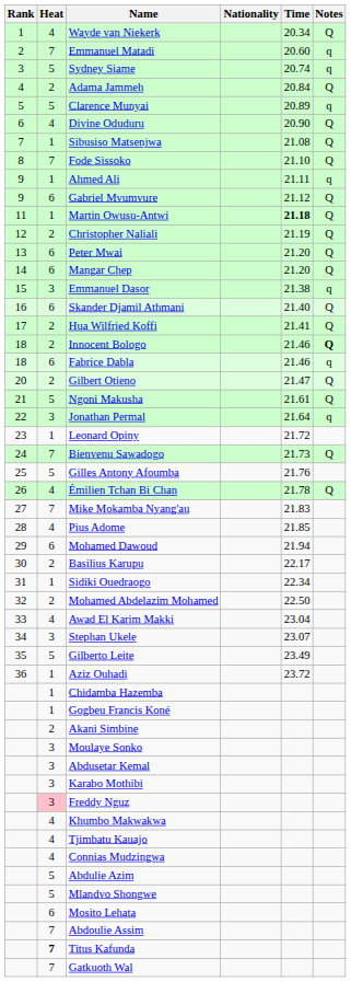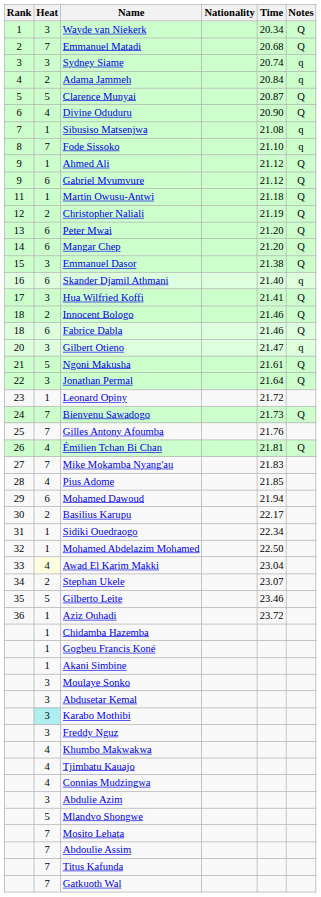 <table class="wikitable sortable" style="text-align:center">
 <tr>
 <th>Rank</th>
 <th>Heat</th>
 <th>Name</th>
 <th>Nationality</th>
 <th>Time</th>
 <th>Notes</th>
 </tr>
 <tr bgcolor=ccffcc>
 <td>1</td>
-<td>4</td>
+<td>3</td>
 <td align=left><a href='#'>Wayde van Niekerk</a></td>
 <td align=left></td>
 <td>20.34</td>
 <td>Q</td>
 </tr>
 <tr bgcolor=ccffcc>
 <td>2</td>
 <td>7</td>
 <td align=left><a href='#'>Emmanuel Matadi</a></td>
 <td align=left></td>
-<td>20.60</td>
-<td>q</td>
+<td>20.68</td>
+<td>Q</td>
 </tr>
 <tr bgcolor=ccffcc>
 <td>3</td>
-<td>5</td>
+<td>3</td>
 <td align=left><a href='#'>Sydney Siame</a></td>
 <td align=left></td>
 <td>20.74</td>
 <td>q</td>
 </tr>
 <tr bgcolor=ccffcc>
 <td>4</td>
 <td>2</td>
 <td align=left><a href='#'>Adama Jammeh</a></td>
 <td align=left></td>
 <td>20.84</td>
-<td>Q</td>
+<td>q</td>
 </tr>
 <tr bgcolor=ccffcc>
 <td>5</td>
 <td>5</td>
 <td align=left><a href='#'>Clarence Munyai</a></td>
 <td align=left></td>
-<td>20.89</td>
-<td>q</td>
+<td>20.87</td>
+<td>Q</td>
 </tr>
 <tr bgcolor=ccffcc>
 <td>6</td>
 <td>4</td>
 <td align=left><a href='#'>Divine Oduduru</a></td>
 <td align=left></td>
 <td>20.90</td>
 <td>Q</td>
 </tr>
 <tr bgcolor=ccffcc>
 <td>7</td>
 <td>1</td>
 <td align=left><a href='#'>Sibusiso Matsenjwa</a></td>
 <td align=left></td>
 <td>21.08</td>
-<td>Q</td>
+<td>q</td>
 </tr>
 <tr bgcolor=ccffcc>
 <td>8</td>
 <td>7</td>
 <td align=left><a href='#'>Fode Sissoko</a></td>
 <td align=left></td>
 <td>21.10</td>
-<td>Q</td>
+<td>q</td>
 </tr>
 <tr bgcolor=ccffcc>
 <td>9</td>
 <td>1</td>
 <td align=left><a href='#'>Ahmed Ali</a></td>
 <td align=left></td>
-<td>21.11</td>
-<td>q</td>
+<td>21.12</td>
+<td>Q</td>
 </tr>
 <tr bgcolor=ccffcc>
 <td>9</td>
 <td>6</td>
 <td align=left><a href='#'>Gabriel Mvumvure</a></td>
 <td align=left></td>
 <td>21.12</td>
 <td>Q</td>
 </tr>
 <tr bgcolor=ccffcc>
 <td>11</td>
 <td>1</td>
 <td align=left><a href='#'>Martin Owusu-Antwi</a></td>
 <td align=left></td>
-<td><strong>21.18</strong></td>
+<td>21.18</td>
 <td>Q</td>
 </tr>
 <tr bgcolor=ccffcc>
 <td>12</td>
 <td>2</td>
 <td align=left><a href='#'>Christopher Naliali</a></td>
 <td align=left></td>
 <td>21.19</td>
 <td>Q</td>
 </tr>
 <tr bgcolor=ccffcc>
 <td>13</td>
 <td>6</td>
 <td align=left><a href='#'>Peter Mwai</a></td>
 <td align=left></td>
 <td>21.20</td>
 <td>Q</td>
 </tr>
 <tr bgcolor=ccffcc>
 <td>14</td>
 <td>6</td>
 <td align=left><a href='#'>Mangar Chep</a></td>
 <td align=left></td>
 <td>21.20</td>
 <td>Q</td>
 </tr>
 <tr bgcolor=ccffcc>
 <td>15</td>
 <td>3</td>
 <td align=left><a href='#'>Emmanuel Dasor</a></td>
 <td align=left></td>
 <td>21.38</td>
-<td>q</td>
+<td>Q</td>
 </tr>
 <tr bgcolor=ddffdd>
 <td>16</td>
 <td>6</td>
 <td align=left><a href='#'>Skander Djamil Athmani</a></td>
 <td align=left></td>
 <td>21.40</td>
-<td>Q</td>
+<td>q</td>
 </tr>
 <tr bgcolor=ccffcc>
 <td>17</td>
-<td>2</td>
+<td>3</td>
 <td align=left><a href='#'>Hua Wilfried Koffi</a></td>
 <td align=left></td>
 <td>21.41</td>
 <td>Q</td>
 </tr>
 <tr bgcolor=ccffcc>
 <td>18</td>
 <td>2</td>
 <td align=left><a href='#'>Innocent Bologo</a></td>
 <td align=left></td>
 <td>21.46</td>
-<td><strong>Q</strong></td>
+<td>Q</td>
 </tr>
 <tr bgcolor=ddffdd>
 <td>18</td>
 <td>6</td>
 <td align=left><a href='#'>Fabrice Dabla</a></td>
 <td align=left></td>
 <td>21.46</td>
-<td>q</td>
+<td>Q</td>
 </tr>
 <tr bgcolor=ddffdd>
 <td>20</td>
-<td>2</td>
+<td>3</td>
 <td align=left><a href='#'>Gilbert Otieno</a></td>
 <td align=left></td>
 <td>21.47</td>
-<td>Q</td>
+<td>q</td>
 </tr>
 <tr bgcolor=ccffcc>
 <td>21</td>
 <td>5</td>
 <td align=left><a href='#'>Ngoni Makusha</a></td>
 <td align=left></td>
 <td>21.61</td>
 <td>Q</td>
 </tr>
 <tr bgcolor=ccffcc>
 <td>22</td>
 <td>3</td>
 <td align=left><a href='#'>Jonathan Permal</a></td>
 <td align=left></td>
 <td>21.64</td>
-<td>q</td>
+<td>Q</td>
 </tr>
 <tr>
 <td>23</td>
 <td>1</td>
 <td align=left><a href='#'>Leonard Opiny</a></td>
 <td align=left></td>
 <td>21.72</td>
 <td></td>
 </tr>
 <tr bgcolor=ccffcc>
 <td>24</td>
 <td>7</td>
 <td align=left><a href='#'>Bienvenu Sawadogo</a></td>
 <td align=left></td>
 <td>21.73</td>
 <td>Q</td>
 </tr>
 <tr>
 <td>25</td>
-<td>5</td>
+<td>7</td>
 <td align=left><a href='#'>Gilles Antony Afoumba</a></td>
 <td align=left></td>
 <td>21.76</td>
 <td></td>
 </tr>
 <tr bgcolor=ccffcc>
 <td>26</td>
 <td>4</td>
 <td align=left><a href='#'>Émilien Tchan Bi Chan</a></td>
 <td align=left></td>
-<td>21.78</td>
+<td>21.81</td>
 <td>Q</td>
 </tr>
 <tr>
 <td>27</td>
 <td>7</td>
 <td align=left><a href='#'>Mike Mokamba Nyang'au</a></td>
 <td align=left></td>
 <td>21.83</td>
 <td></td>
 </tr>
 <tr>
 <td>28</td>
 <td>4</td>
 <td align=left><a href='#'>Pius Adome</a></td>
 <td align=left></td>
 <td>21.85</td>
 <td></td>
 </tr>
 <tr>
 <td>29</td>
 <td>6</td>
 <td align=left><a href='#'>Mohamed Dawoud</a></td>
 <td align=left></td>
 <td>21.94</td>
 <td></td>
 </tr>
 <tr>
 <td>30</td>
 <td>2</td>
 <td align=left><a href='#'>Basilius Karupu</a></td>
 <td align=left></td>
 <td>22.17</td>
 <td></td>
 </tr>
 <tr>
 <td>31</td>
 <td>1</td>
 <td align=left><a href='#'>Sidiki Ouedraogo</a></td>
 <td align=left></td>
 <td>22.34</td>
 <td></td>
 </tr>
 <tr>
 <td>32</td>
-<td>2</td>
+<td>1</td>
 <td align=left><a href='#'>Mohamed Abdelazim Mohamed</a></td>
 <td align=left></td>
 <td>22.50</td>
 <td></td>
 </tr>
 <tr>
 <td>33</td>
-<td>4</td>
+<td style="background: lightyellow;">4</td>
 <td align=left><a href='#'>Awad El Karim Makki</a></td>
 <td align=left></td>
 <td>23.04</td>
 <td></td>
 </tr>
 <tr>
 <td>34</td>
-<td>3</td>
+<td>2</td>
 <td align=left><a href='#'>Stephan Ukele</a></td>
 <td align=left></td>
 <td>23.07</td>
 <td></td>
 </tr>
 <tr>
 <td>35</td>
 <td>5</td>
 <td align=left><a href='#'>Gilberto Leite</a></td>
 <td align=left></td>
-<td>23.49</td>
+<td>23.46</td>
 <td></td>
 </tr>
 <tr>
 <td>36</td>
 <td>1</td>
 <td align=left><a href='#'>Aziz Ouhadi</a></td>
 <td align=left></td>
 <td>23.72</td>
 <td></td>
 </tr>
 <tr>
 <td></td>
 <td>1</td>
 <td align=left><a href='#'>Chidamba Hazemba</a></td>
 <td align=left></td>
 <td></td>
 <td></td>
 </tr>
 <tr>
 <td></td>
 <td>1</td>
 <td align=left><a href='#'>Gogbeu Francis Koné</a></td>
 <td align=left></td>
 <td></td>
 <td></td>
 </tr>
 <tr>
 <td></td>
-<td>2</td>
+<td>1</td>
 <td align=left><a href='#'>Akani Simbine</a></td>
 <td align=left></td>
 <td></td>
 <td></td>
 </tr>
 <tr>
 <td></td>
 <td>3</td>
 <td align=left><a href='#'>Moulaye Sonko</a></td>
 <td align=left></td>
 <td></td>
 <td></td>
 </tr>
 <tr>
 <td></td>
 <td>3</td>
 <td align=left><a href='#'>Abdusetar Kemal</a></td>
 <td align=left></td>
 <td></td>
 <td></td>
 </tr>
 <tr>
 <td></td>
-<td>3</td>
+<td style="background: paleturquoise;">3</td>
 <td align=left><a href='#'>Karabo Mothibi</a></td>
 <td align=left></td>
 <td></td>
 <td></td>
 </tr>
 <tr>
 <td></td>
-<td style="background: pink;">3</td>
+<td>3</td>
 <td align=left><a href='#'>Freddy Nguz</a></td>
 <td align=left></td>
 <td></td>
 <td></td>
 </tr>
 <tr>
 <td></td>
 <td>4</td>
 <td align=left><a href='#'>Khumbo Makwakwa</a></td>
 <td align=left></td>
 <td></td>
 <td></td>
 </tr>
 <tr>
 <td></td>
 <td>4</td>
 <td align=left><a href='#'>Tjimbatu Kauajo</a></td>
 <td align=left></td>
 <td></td>
 <td></td>
 </tr>
 <tr>
 <td></td>
 <td>4</td>
 <td align=left><a href='#'>Connias Mudzingwa</a></td>
 <td align=left></td>
 <td></td>
 <td></td>
 </tr>
 <tr>
 <td></td>
-<td>5</td>
+<td>3</td>
 <td align=left><a href='#'>Abdulie Azim</a></td>
 <td align=left></td>
 <td></td>
 <td></td>
 </tr>
 <tr>
 <td></td>
 <td>5</td>
 <td align=left><a href='#'>Mlandvo Shongwe</a></td>
 <td align=left></td>
 <td></td>
 <td></td>
 </tr>
 <tr>
 <td></td>
-<td>6</td>
+<td>7</td>
 <td align=left><a href='#'>Mosito Lehata</a></td>
 <td align=left></td>
 <td></td>
 <td></td>
 </tr>
 <tr>
 <td></td>
 <td>7</td>
 <td align=left><a href='#'>Abdoulie Assim</a></td>
 <td align=left></td>
 <td></td>
 <td></td>
 </tr>
 <tr>
 <td></td>
-<td><strong>7</strong></td>
+<td>7</td>
 <td align=left><a href='#'>Titus Kafunda</a></td>
 <td align=left></td>
 <td></td>
 <td></td>
 </tr>
 <tr>
 <td></td>
 <td>7</td>
 <td align=left><a href='#'>Gatkuoth Wal</a></td>
 <td align=left></td>
 <td></td>
 <td></td>
 </tr>
 </table>
